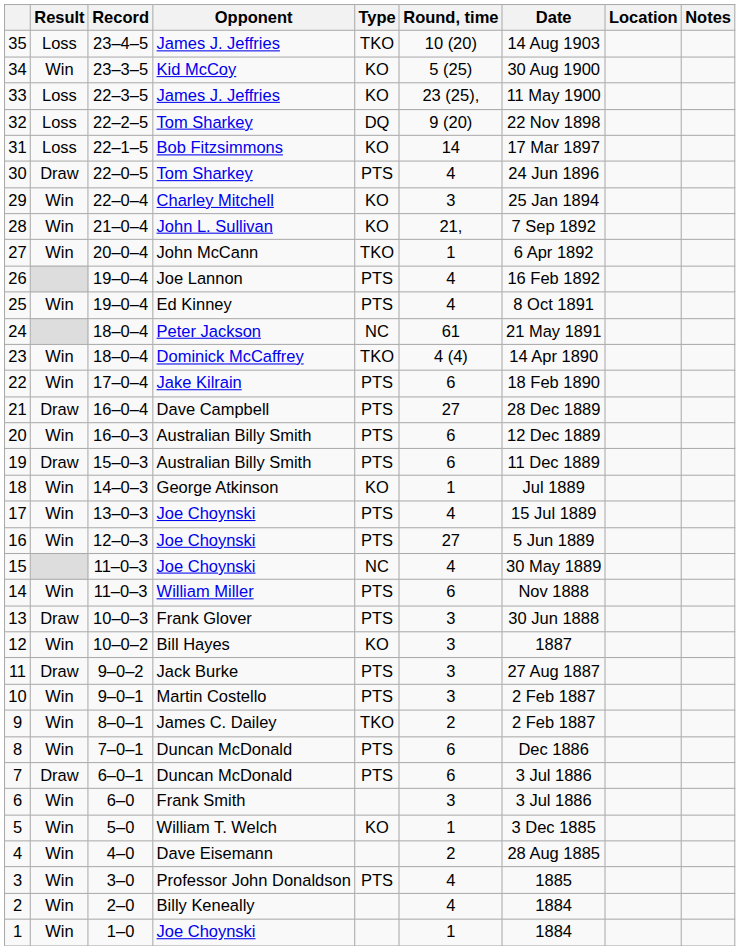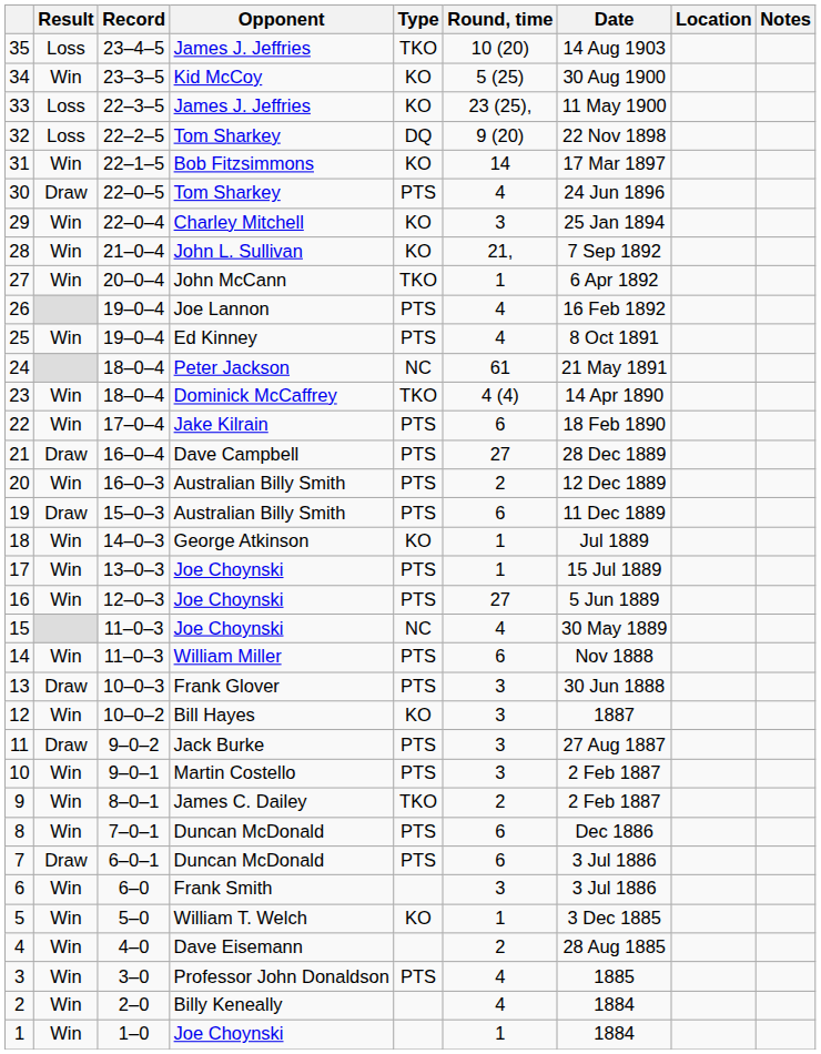 <table class="wikitable" style="text-align:center">
 <tr>
 <th></th>
 <th>Result</th>
 <th>Record</th>
 <th>Opponent</th>
 <th>Type</th>
 <th>Round, time</th>
 <th>Date</th>
 <th>Location</th>
 <th>Notes</th>
 </tr>
 <tr>
 <td>35</td>
 <td>Loss</td>
 <td>23–4–5 </td>
 <td style="text-align:left"><a href='#'>James J. Jeffries</a></td>
 <td>TKO</td>
 <td>10 (20)</td>
 <td>14 Aug 1903</td>
 <td style="text-align:left;"></td>
 <td style="text-align:left;"></td>
 </tr>
 <tr>
 <td>34</td>
 <td>Win</td>
 <td>23–3–5 </td>
 <td style="text-align:left"><a href='#'>Kid McCoy</a></td>
 <td>KO</td>
 <td>5 (25)</td>
 <td>30 Aug 1900</td>
 <td style="text-align:left;"></td>
 <td style="text-align:left;"></td>
 </tr>
 <tr>
 <td>33</td>
 <td>Loss</td>
 <td>22–3–5 </td>
 <td style="text-align:left"><a href='#'>James J. Jeffries</a></td>
 <td>KO</td>
 <td>23 (25), </td>
 <td>11 May 1900</td>
 <td style="text-align:left;"></td>
 <td style="text-align:left;"></td>
 </tr>
 <tr>
 <td>32</td>
 <td>Loss</td>
 <td>22–2–5 </td>
 <td style="text-align:left"><a href='#'>Tom Sharkey</a></td>
 <td>DQ</td>
 <td>9 (20)</td>
 <td>22 Nov 1898</td>
 <td style="text-align:left;"></td>
 <td style="text-align:left;"></td>
 </tr>
 <tr>
 <td>31</td>
-<td>Loss</td>
+<td>Win</td>
 <td>22–1–5 </td>
 <td style="text-align:left"><a href='#'>Bob Fitzsimmons</a></td>
 <td>KO</td>
 <td>14</td>
 <td>17 Mar 1897</td>
 <td style="text-align:left;"></td>
 <td style="text-align:left;"></td>
 </tr>
 <tr>
 <td>30</td>
 <td>Draw</td>
 <td>22–0–5 </td>
 <td style="text-align:left"><a href='#'>Tom Sharkey</a></td>
 <td>PTS</td>
 <td>4</td>
 <td>24 Jun 1896</td>
 <td style="text-align:left;"></td>
 <td style="text-align:left;"></td>
 </tr>
 <tr>
 <td>29</td>
 <td>Win</td>
 <td>22–0–4 </td>
 <td style="text-align:left"><a href='#'>Charley Mitchell</a></td>
 <td>KO</td>
 <td>3</td>
 <td>25 Jan 1894</td>
 <td style="text-align:left;"></td>
 <td style="text-align:left;"></td>
 </tr>
 <tr>
 <td>28</td>
 <td>Win</td>
 <td>21–0–4 </td>
 <td style="text-align:left;"><a href='#'>John L. Sullivan</a></td>
 <td>KO</td>
 <td>21, </td>
 <td>7 Sep 1892</td>
 <td style="text-align:left;"></td>
 <td style="text-align:left;"></td>
 </tr>
 <tr>
 <td>27</td>
 <td>Win</td>
 <td>20–0–4 </td>
 <td style="text-align:left;">John McCann</td>
 <td>TKO</td>
 <td>1</td>
 <td>6 Apr 1892</td>
 <td style="text-align:left;"></td>
 <td></td>
 </tr>
 <tr>
 <td>26</td>
 <td style="background:#DDD"></td>
 <td>19–0–4 </td>
 <td style="text-align:left;">Joe Lannon</td>
 <td>PTS</td>
 <td>4</td>
 <td>16 Feb 1892</td>
 <td style="text-align:left;"></td>
 <td></td>
 </tr>
 <tr>
 <td>25</td>
 <td>Win</td>
 <td>19–0–4 </td>
 <td style="text-align:left;">Ed Kinney</td>
 <td>PTS</td>
 <td>4</td>
 <td>8 Oct 1891</td>
 <td style="text-align:left;"></td>
 <td></td>
 </tr>
 <tr>
 <td>24</td>
 <td style="background:#DDD"></td>
 <td>18–0–4 </td>
 <td style="text-align:left;"><a href='#'>Peter Jackson</a></td>
 <td>NC</td>
 <td>61</td>
 <td>21 May 1891</td>
 <td style="text-align:left;"></td>
 <td></td>
 </tr>
 <tr>
 <td>23</td>
 <td>Win</td>
 <td>18–0–4 </td>
 <td style="text-align:left;"><a href='#'>Dominick McCaffrey</a></td>
 <td>TKO</td>
 <td>4 (4)</td>
 <td>14 Apr 1890</td>
 <td style="text-align:left;"></td>
 <td></td>
 </tr>
 <tr>
 <td>22</td>
 <td>Win</td>
 <td>17–0–4 </td>
 <td style="text-align:left;"><a href='#'>Jake Kilrain</a></td>
 <td>PTS</td>
 <td>6</td>
 <td>18 Feb 1890</td>
 <td style="text-align:left;"></td>
 <td></td>
 </tr>
 <tr>
 <td>21</td>
 <td>Draw</td>
 <td>16–0–4 </td>
 <td style="text-align:left;">Dave Campbell</td>
 <td>PTS</td>
 <td>27</td>
 <td>28 Dec 1889</td>
 <td style="text-align:left;"></td>
 <td></td>
 </tr>
 <tr>
 <td>20</td>
 <td>Win</td>
 <td>16–0–3 </td>
 <td style="text-align:left;">Australian Billy Smith</td>
 <td>PTS</td>
-<td>6</td>
+<td>2</td>
 <td>12 Dec 1889</td>
 <td style="text-align:left;"></td>
 <td></td>
 </tr>
 <tr>
 <td>19</td>
 <td>Draw</td>
 <td>15–0–3 </td>
 <td style="text-align:left;">Australian Billy Smith</td>
 <td>PTS</td>
 <td>6</td>
 <td>11 Dec 1889</td>
 <td style="text-align:left;"></td>
 <td></td>
 </tr>
 <tr>
 <td>18</td>
 <td>Win</td>
 <td>14–0–3 </td>
 <td style="text-align:left;">George Atkinson</td>
 <td>KO</td>
 <td>1</td>
 <td>Jul 1889</td>
 <td style="text-align:left;"></td>
 <td></td>
 </tr>
 <tr>
 <td>17</td>
 <td>Win</td>
 <td>13–0–3 </td>
 <td style="text-align:left;"><a href='#'>Joe Choynski</a></td>
 <td>PTS</td>
-<td>4</td>
+<td>1</td>
 <td>15 Jul 1889</td>
 <td style="text-align:left;"></td>
 <td></td>
 </tr>
 <tr>
 <td>16</td>
 <td>Win</td>
 <td>12–0–3 </td>
 <td style="text-align:left;"><a href='#'>Joe Choynski</a></td>
 <td>PTS</td>
 <td>27</td>
 <td>5 Jun 1889</td>
 <td style="text-align:left;"></td>
 <td></td>
 </tr>
 <tr>
 <td>15</td>
 <td style="background:#DDD"></td>
 <td>11–0–3 </td>
 <td style="text-align:left;"><a href='#'>Joe Choynski</a></td>
 <td>NC</td>
 <td>4</td>
 <td>30 May 1889</td>
 <td style="text-align:left;"></td>
 <td></td>
 </tr>
 <tr>
 <td>14</td>
 <td>Win</td>
 <td>11–0–3</td>
 <td style="text-align:left;"><a href='#'>William Miller</a></td>
 <td>PTS</td>
 <td>6</td>
 <td>Nov 1888</td>
 <td style="text-align:left;"></td>
 <td></td>
 </tr>
 <tr>
 <td>13</td>
 <td>Draw</td>
 <td>10–0–3</td>
 <td style="text-align:left;">Frank Glover</td>
 <td>PTS</td>
 <td>3</td>
 <td>30 Jun 1888</td>
 <td style="text-align:left;"></td>
 <td></td>
 </tr>
 <tr>
 <td>12</td>
 <td>Win</td>
 <td>10–0–2</td>
 <td style="text-align:left;">Bill Hayes</td>
 <td>KO</td>
 <td>3</td>
 <td>1887</td>
 <td style="text-align:left;"></td>
 <td></td>
 </tr>
 <tr>
 <td>11</td>
 <td>Draw</td>
 <td>9–0–2</td>
 <td style="text-align:left;">Jack Burke</td>
 <td>PTS</td>
 <td>3</td>
 <td>27 Aug 1887</td>
 <td style="text-align:left;"></td>
 <td></td>
 </tr>
 <tr>
 <td>10</td>
 <td>Win</td>
 <td>9–0–1</td>
 <td style="text-align:left;">Martin Costello</td>
 <td>PTS</td>
 <td>3</td>
 <td>2 Feb 1887</td>
 <td style="text-align:left;"></td>
 <td></td>
 </tr>
 <tr>
 <td>9</td>
 <td>Win</td>
 <td>8–0–1</td>
 <td style="text-align:left;">James C. Dailey</td>
 <td>TKO</td>
 <td>2</td>
 <td>2 Feb 1887</td>
 <td style="text-align:left;"></td>
 <td></td>
 </tr>
 <tr>
 <td>8</td>
 <td>Win</td>
 <td>7–0–1</td>
 <td style="text-align:left;">Duncan McDonald</td>
 <td>PTS</td>
 <td>6</td>
 <td>Dec 1886</td>
 <td style="text-align:left;"></td>
 <td></td>
 </tr>
 <tr>
 <td>7</td>
 <td>Draw</td>
 <td>6–0–1</td>
 <td style="text-align:left;">Duncan McDonald</td>
 <td>PTS</td>
 <td>6</td>
 <td>3 Jul 1886</td>
 <td style="text-align:left;"></td>
 <td></td>
 </tr>
 <tr>
 <td>6</td>
 <td>Win</td>
 <td>6–0</td>
 <td style="text-align:left;">Frank Smith</td>
 <td></td>
 <td>3</td>
 <td>3 Jul 1886</td>
 <td style="text-align:left;"></td>
 <td></td>
 </tr>
 <tr>
 <td>5</td>
 <td>Win</td>
 <td>5–0</td>
 <td style="text-align:left;">William T. Welch</td>
 <td>KO</td>
 <td>1</td>
 <td>3 Dec 1885</td>
 <td style="text-align:left;"></td>
 <td></td>
 </tr>
 <tr>
 <td>4</td>
 <td>Win</td>
 <td>4–0</td>
 <td style="text-align:left;">Dave Eisemann</td>
 <td></td>
 <td>2</td>
 <td>28 Aug 1885</td>
 <td style="text-align:left;"></td>
 <td></td>
 </tr>
 <tr>
 <td>3</td>
 <td>Win</td>
 <td>3–0</td>
 <td style="text-align:left;">Professor John Donaldson</td>
 <td>PTS</td>
 <td>4</td>
 <td>1885</td>
 <td style="text-align:left;"></td>
 <td style="text-align:left;"></td>
 </tr>
 <tr>
 <td>2</td>
 <td>Win</td>
 <td>2–0</td>
 <td style="text-align:left;">Billy Keneally</td>
 <td></td>
 <td>4</td>
 <td>1884</td>
 <td style="text-align:left;"></td>
 <td></td>
 </tr>
 <tr>
 <td>1</td>
 <td>Win</td>
 <td>1–0</td>
 <td style="text-align:left;"><a href='#'>Joe Choynski</a></td>
 <td></td>
 <td>1</td>
 <td>1884</td>
 <td style="text-align:left;"></td>
 <td style="text-align:left;"></td>
 </tr>
 </table>
